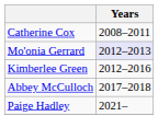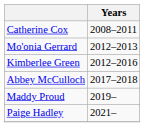 <table class="wikitable collapsible">
 <tr>
 <th></th>
 <th>Years</th>
 </tr>
 <tr>
 <td><a href='#'>Catherine Cox</a></td>
 <td>2008–2011</td>
 </tr>
 <tr>
 <td><a href='#'>Mo'onia Gerrard</a></td>
-<td style="background: lavender;">2012–2013</td>
+<td>2012–2013</td>
 </tr>
 <tr>
 <td><a href='#'>Kimberlee Green</a></td>
 <td>2012–2016</td>
 </tr>
 <tr>
 <td><a href='#'>Abbey McCulloch</a></td>
 <td>2017–2018</td>
 </tr>
 <tr>
+<td><a href='#'>Maddy Proud</a></td>
+<td>2019–</td>
+</tr>
+<tr>
 <td><a href='#'>Paige Hadley</a></td>
 <td>2021–</td>
 </tr>
 <tr>
 </tr>
 </table>
